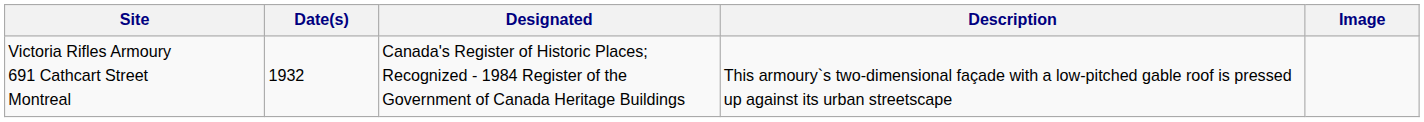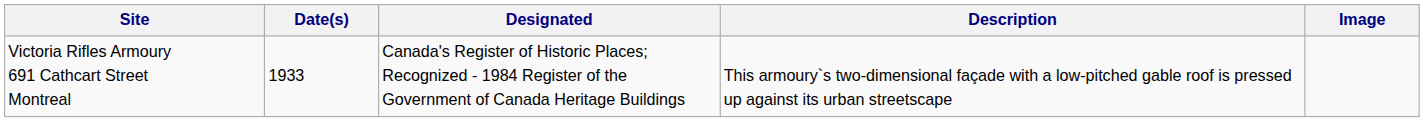 <table class="wikitable sortable" style="font-size:90%; width:100%; border:0; text-align:left; line-height:150%;">
 <tr>
 <th style="background:#f2f2f2; color:navy; width:16%;">Site</th>
 <th style="background:#f2f2f2; color:navy; width:7%;">Date(s)</th>
 <th style="background:#f2f2f2; color:navy; width:21%;">Designated</th>
 <th style="background:#f2f2f2; color:navy; width:36%;" class="unsortable">Description</th>
 <th style="background:#f2f2f2; color:navy; width:7%;" class="unsortable">Image</th>
 </tr>
 <tr>
 <td Cathcart Armoury>Victoria Rifles Armoury<br>691 Cathcart Street<br>Montreal</td>
-<td>1932</td>
+<td>1933</td>
 <td>Canada's Register of Historic Places; Recognized - 1984 Register of the Government of Canada Heritage Buildings</td>
 <td><br>This armoury`s two-dimensional façade with a low-pitched gable roof is pressed up against its urban streetscape</td>
 <td></td>
 </tr>
 </table>
